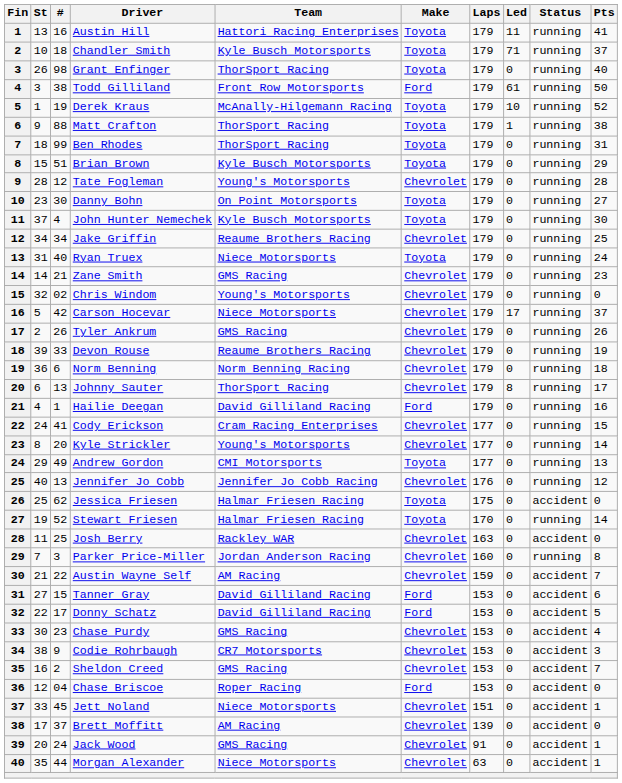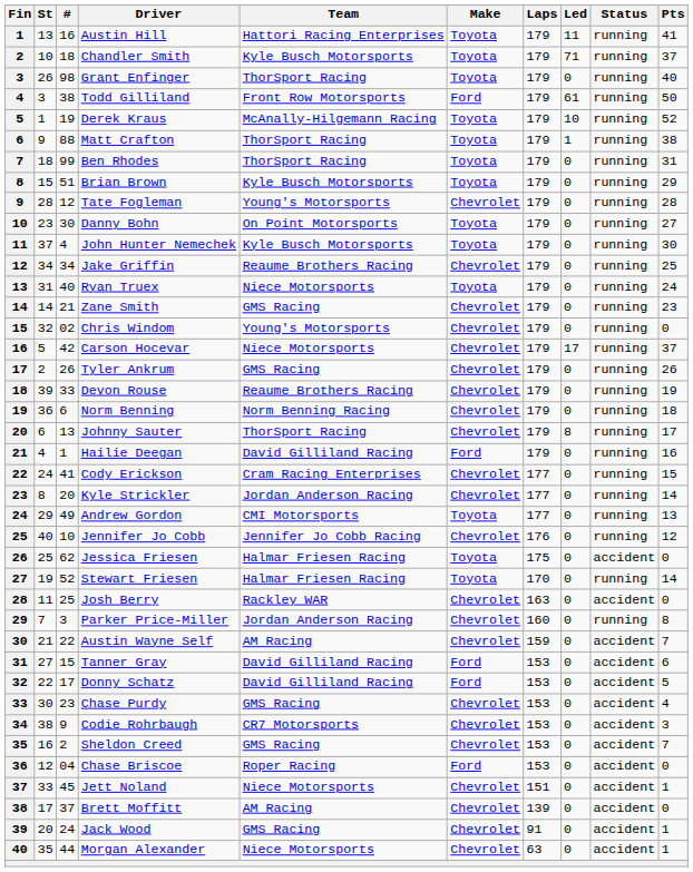 <table class="wikitable sortable" style="font-size:95%">
 <tr>
 <th>Fin</th>
 <th>St</th>
 <th>#</th>
 <th>Driver</th>
 <th>Team</th>
 <th>Make</th>
 <th>Laps</th>
 <th>Led</th>
 <th>Status</th>
 <th>Pts</th>
 </tr>
 <tr>
 <th>1</th>
 <td>13</td>
 <td>16</td>
 <td><a href='#'>Austin Hill</a></td>
 <td><a href='#'>Hattori Racing Enterprises</a></td>
 <td><a href='#'>Toyota</a></td>
 <td>179</td>
 <td>11</td>
 <td>running</td>
 <td>41</td>
 </tr>
 <tr>
 <th>2</th>
 <td>10</td>
 <td>18</td>
 <td><a href='#'>Chandler Smith</a></td>
 <td><a href='#'>Kyle Busch Motorsports</a></td>
 <td><a href='#'>Toyota</a></td>
 <td>179</td>
 <td>71</td>
 <td>running</td>
 <td>37</td>
 </tr>
 <tr>
 <th>3</th>
 <td>26</td>
 <td>98</td>
 <td><a href='#'>Grant Enfinger</a></td>
 <td><a href='#'>ThorSport Racing</a></td>
 <td><a href='#'>Toyota</a></td>
 <td>179</td>
 <td>0</td>
 <td>running</td>
 <td>40</td>
 </tr>
 <tr>
 <th>4</th>
 <td>3</td>
 <td>38</td>
 <td><a href='#'>Todd Gilliland</a></td>
 <td><a href='#'>Front Row Motorsports</a></td>
 <td><a href='#'>Ford</a></td>
 <td>179</td>
 <td>61</td>
 <td>running</td>
 <td>50</td>
 </tr>
 <tr>
 <th>5</th>
 <td>1</td>
 <td>19</td>
 <td><a href='#'>Derek Kraus</a></td>
 <td><a href='#'>McAnally-Hilgemann Racing</a></td>
 <td><a href='#'>Toyota</a></td>
 <td>179</td>
 <td>10</td>
 <td>running</td>
 <td>52</td>
 </tr>
 <tr>
 <th>6</th>
 <td>9</td>
 <td>88</td>
 <td><a href='#'>Matt Crafton</a></td>
 <td><a href='#'>ThorSport Racing</a></td>
 <td><a href='#'>Toyota</a></td>
 <td>179</td>
 <td>1</td>
 <td>running</td>
 <td>38</td>
 </tr>
 <tr>
 <th>7</th>
 <td>18</td>
 <td>99</td>
 <td><a href='#'>Ben Rhodes</a></td>
 <td><a href='#'>ThorSport Racing</a></td>
 <td><a href='#'>Toyota</a></td>
 <td>179</td>
 <td>0</td>
 <td>running</td>
 <td>31</td>
 </tr>
 <tr>
 <th>8</th>
 <td>15</td>
 <td>51</td>
 <td><a href='#'>Brian Brown</a></td>
 <td><a href='#'>Kyle Busch Motorsports</a></td>
 <td><a href='#'>Toyota</a></td>
 <td>179</td>
 <td>0</td>
 <td>running</td>
 <td>29</td>
 </tr>
 <tr>
 <th>9</th>
 <td>28</td>
 <td>12</td>
 <td><a href='#'>Tate Fogleman</a></td>
 <td><a href='#'>Young's Motorsports</a></td>
 <td><a href='#'>Chevrolet</a></td>
 <td>179</td>
 <td>0</td>
 <td>running</td>
 <td>28</td>
 </tr>
 <tr>
 <th>10</th>
 <td>23</td>
 <td>30</td>
 <td><a href='#'>Danny Bohn</a></td>
 <td><a href='#'>On Point Motorsports</a></td>
 <td><a href='#'>Toyota</a></td>
 <td>179</td>
 <td>0</td>
 <td>running</td>
 <td>27</td>
 </tr>
 <tr>
 <th>11</th>
 <td>37</td>
 <td>4</td>
 <td><a href='#'>John Hunter Nemechek</a></td>
 <td><a href='#'>Kyle Busch Motorsports</a></td>
 <td><a href='#'>Toyota</a></td>
 <td>179</td>
 <td>0</td>
 <td>running</td>
 <td>30</td>
 </tr>
 <tr>
 <th>12</th>
 <td>34</td>
 <td>34</td>
 <td><a href='#'>Jake Griffin</a></td>
 <td><a href='#'>Reaume Brothers Racing</a></td>
 <td><a href='#'>Chevrolet</a></td>
 <td>179</td>
 <td>0</td>
 <td>running</td>
 <td>25</td>
 </tr>
 <tr>
 <th>13</th>
 <td>31</td>
 <td>40</td>
 <td><a href='#'>Ryan Truex</a></td>
 <td><a href='#'>Niece Motorsports</a></td>
 <td><a href='#'>Toyota</a></td>
 <td>179</td>
 <td>0</td>
 <td>running</td>
 <td>24</td>
 </tr>
 <tr>
 <th>14</th>
 <td>14</td>
 <td>21</td>
 <td><a href='#'>Zane Smith</a></td>
 <td><a href='#'>GMS Racing</a></td>
 <td><a href='#'>Chevrolet</a></td>
 <td>179</td>
 <td>0</td>
 <td>running</td>
 <td>23</td>
 </tr>
 <tr>
 <th>15</th>
 <td>32</td>
 <td>02</td>
 <td><a href='#'>Chris Windom</a></td>
 <td><a href='#'>Young's Motorsports</a></td>
 <td><a href='#'>Chevrolet</a></td>
 <td>179</td>
 <td>0</td>
 <td>running</td>
 <td>0</td>
 </tr>
 <tr>
 <th>16</th>
 <td>5</td>
 <td>42</td>
 <td><a href='#'>Carson Hocevar</a></td>
 <td><a href='#'>Niece Motorsports</a></td>
 <td><a href='#'>Chevrolet</a></td>
 <td>179</td>
 <td>17</td>
 <td>running</td>
 <td>37</td>
 </tr>
 <tr>
 <th>17</th>
 <td>2</td>
 <td>26</td>
 <td><a href='#'>Tyler Ankrum</a></td>
 <td><a href='#'>GMS Racing</a></td>
 <td><a href='#'>Chevrolet</a></td>
 <td>179</td>
 <td>0</td>
 <td>running</td>
 <td>26</td>
 </tr>
 <tr>
 <th>18</th>
 <td>39</td>
 <td>33</td>
 <td><a href='#'>Devon Rouse</a></td>
 <td><a href='#'>Reaume Brothers Racing</a></td>
 <td><a href='#'>Chevrolet</a></td>
 <td>179</td>
 <td>0</td>
 <td>running</td>
 <td>19</td>
 </tr>
 <tr>
 <th>19</th>
 <td>36</td>
 <td>6</td>
 <td><a href='#'>Norm Benning</a></td>
 <td><a href='#'>Norm Benning Racing</a></td>
 <td><a href='#'>Chevrolet</a></td>
 <td>179</td>
 <td>0</td>
 <td>running</td>
 <td>18</td>
 </tr>
 <tr>
 <th>20</th>
 <td>6</td>
 <td>13</td>
 <td><a href='#'>Johnny Sauter</a></td>
 <td><a href='#'>ThorSport Racing</a></td>
 <td><a href='#'>Chevrolet</a></td>
 <td>179</td>
 <td>8</td>
 <td>running</td>
 <td>17</td>
 </tr>
 <tr>
 <th>21</th>
 <td>4</td>
 <td>1</td>
 <td><a href='#'>Hailie Deegan</a></td>
 <td><a href='#'>David Gilliland Racing</a></td>
 <td><a href='#'>Ford</a></td>
 <td>179</td>
 <td>0</td>
 <td>running</td>
 <td>16</td>
 </tr>
 <tr>
 <th>22</th>
 <td>24</td>
 <td>41</td>
 <td><a href='#'>Cody Erickson</a></td>
 <td><a href='#'>Cram Racing Enterprises</a></td>
 <td><a href='#'>Chevrolet</a></td>
 <td>177</td>
 <td>0</td>
 <td>running</td>
 <td>15</td>
 </tr>
 <tr>
 <th>23</th>
 <td>8</td>
 <td>20</td>
 <td><a href='#'>Kyle Strickler</a></td>
-<td><a href='#'>Young's Motorsports</a></td>
+<td><a href='#'>Jordan Anderson Racing</a></td>
 <td><a href='#'>Chevrolet</a></td>
 <td>177</td>
 <td>0</td>
 <td>running</td>
 <td>14</td>
 </tr>
 <tr>
 <th>24</th>
 <td>29</td>
 <td>49</td>
 <td><a href='#'>Andrew Gordon</a></td>
 <td><a href='#'>CMI Motorsports</a></td>
 <td><a href='#'>Toyota</a></td>
 <td>177</td>
 <td>0</td>
 <td>running</td>
 <td>13</td>
 </tr>
 <tr>
 <th>25</th>
 <td>40</td>
-<td>13</td>
+<td>10</td>
 <td><a href='#'>Jennifer Jo Cobb</a></td>
 <td><a href='#'>Jennifer Jo Cobb Racing</a></td>
 <td><a href='#'>Chevrolet</a></td>
 <td>176</td>
 <td>0</td>
 <td>running</td>
 <td>12</td>
 </tr>
 <tr>
 <th>26</th>
 <td>25</td>
 <td>62</td>
 <td><a href='#'>Jessica Friesen</a></td>
 <td><a href='#'>Halmar Friesen Racing</a></td>
 <td><a href='#'>Toyota</a></td>
 <td>175</td>
 <td>0</td>
 <td>accident</td>
 <td>0</td>
 </tr>
 <tr>
 <th>27</th>
 <td>19</td>
 <td>52</td>
 <td><a href='#'>Stewart Friesen</a></td>
 <td><a href='#'>Halmar Friesen Racing</a></td>
 <td><a href='#'>Toyota</a></td>
 <td>170</td>
 <td>0</td>
 <td>running</td>
 <td>14</td>
 </tr>
 <tr>
 <th>28</th>
 <td>11</td>
 <td>25</td>
 <td><a href='#'>Josh Berry</a></td>
 <td><a href='#'>Rackley WAR</a></td>
 <td><a href='#'>Chevrolet</a></td>
 <td>163</td>
 <td>0</td>
 <td>accident</td>
 <td>0</td>
 </tr>
 <tr>
 <th>29</th>
 <td>7</td>
 <td>3</td>
 <td><a href='#'>Parker Price-Miller</a></td>
 <td><a href='#'>Jordan Anderson Racing</a></td>
 <td><a href='#'>Chevrolet</a></td>
 <td>160</td>
 <td>0</td>
 <td>running</td>
 <td>8</td>
 </tr>
 <tr>
 <th>30</th>
 <td>21</td>
 <td>22</td>
 <td><a href='#'>Austin Wayne Self</a></td>
 <td><a href='#'>AM Racing</a></td>
 <td><a href='#'>Chevrolet</a></td>
 <td>159</td>
 <td>0</td>
 <td>accident</td>
 <td>7</td>
 </tr>
 <tr>
 <th>31</th>
 <td>27</td>
 <td>15</td>
 <td><a href='#'>Tanner Gray</a></td>
 <td><a href='#'>David Gilliland Racing</a></td>
 <td><a href='#'>Ford</a></td>
 <td>153</td>
 <td>0</td>
 <td>accident</td>
 <td>6</td>
 </tr>
 <tr>
 <th>32</th>
 <td>22</td>
 <td>17</td>
 <td><a href='#'>Donny Schatz</a></td>
 <td><a href='#'>David Gilliland Racing</a></td>
 <td><a href='#'>Ford</a></td>
 <td>153</td>
 <td>0</td>
 <td>accident</td>
 <td>5</td>
 </tr>
 <tr>
 <th>33</th>
 <td>30</td>
 <td>23</td>
 <td><a href='#'>Chase Purdy</a></td>
 <td><a href='#'>GMS Racing</a></td>
 <td><a href='#'>Chevrolet</a></td>
 <td>153</td>
 <td>0</td>
 <td>accident</td>
 <td>4</td>
 </tr>
 <tr>
 <th>34</th>
 <td>38</td>
 <td>9</td>
 <td><a href='#'>Codie Rohrbaugh</a></td>
 <td><a href='#'>CR7 Motorsports</a></td>
 <td><a href='#'>Chevrolet</a></td>
 <td>153</td>
 <td>0</td>
 <td>accident</td>
 <td>3</td>
 </tr>
 <tr>
 <th>35</th>
 <td>16</td>
 <td>2</td>
 <td><a href='#'>Sheldon Creed</a></td>
 <td><a href='#'>GMS Racing</a></td>
 <td><a href='#'>Chevrolet</a></td>
 <td>153</td>
 <td>0</td>
 <td>accident</td>
 <td>7</td>
 </tr>
 <tr>
 <th>36</th>
 <td>12</td>
 <td>04</td>
 <td><a href='#'>Chase Briscoe</a></td>
 <td><a href='#'>Roper Racing</a></td>
 <td><a href='#'>Ford</a></td>
 <td>153</td>
 <td>0</td>
 <td>accident</td>
 <td>0</td>
 </tr>
 <tr>
 <th>37</th>
 <td>33</td>
 <td>45</td>
 <td><a href='#'>Jett Noland</a></td>
 <td><a href='#'>Niece Motorsports</a></td>
 <td><a href='#'>Chevrolet</a></td>
 <td>151</td>
 <td>0</td>
 <td>accident</td>
 <td>1</td>
 </tr>
 <tr>
 <th>38</th>
 <td>17</td>
 <td>37</td>
 <td><a href='#'>Brett Moffitt</a></td>
 <td><a href='#'>AM Racing</a></td>
 <td><a href='#'>Chevrolet</a></td>
 <td>139</td>
 <td>0</td>
 <td>accident</td>
 <td>0</td>
 </tr>
 <tr>
 <th>39</th>
 <td>20</td>
 <td>24</td>
 <td><a href='#'>Jack Wood</a></td>
 <td><a href='#'>GMS Racing</a></td>
 <td><a href='#'>Chevrolet</a></td>
 <td>91</td>
 <td>0</td>
 <td>accident</td>
 <td>1</td>
 </tr>
 <tr>
 <th>40</th>
 <td>35</td>
 <td>44</td>
 <td><a href='#'>Morgan Alexander</a></td>
 <td><a href='#'>Niece Motorsports</a></td>
 <td><a href='#'>Chevrolet</a></td>
 <td>63</td>
 <td>0</td>
 <td>accident</td>
 <td>1</td>
 </tr>
 <tr>
 <th colspan="10"></th>
 </tr>
 </table>
